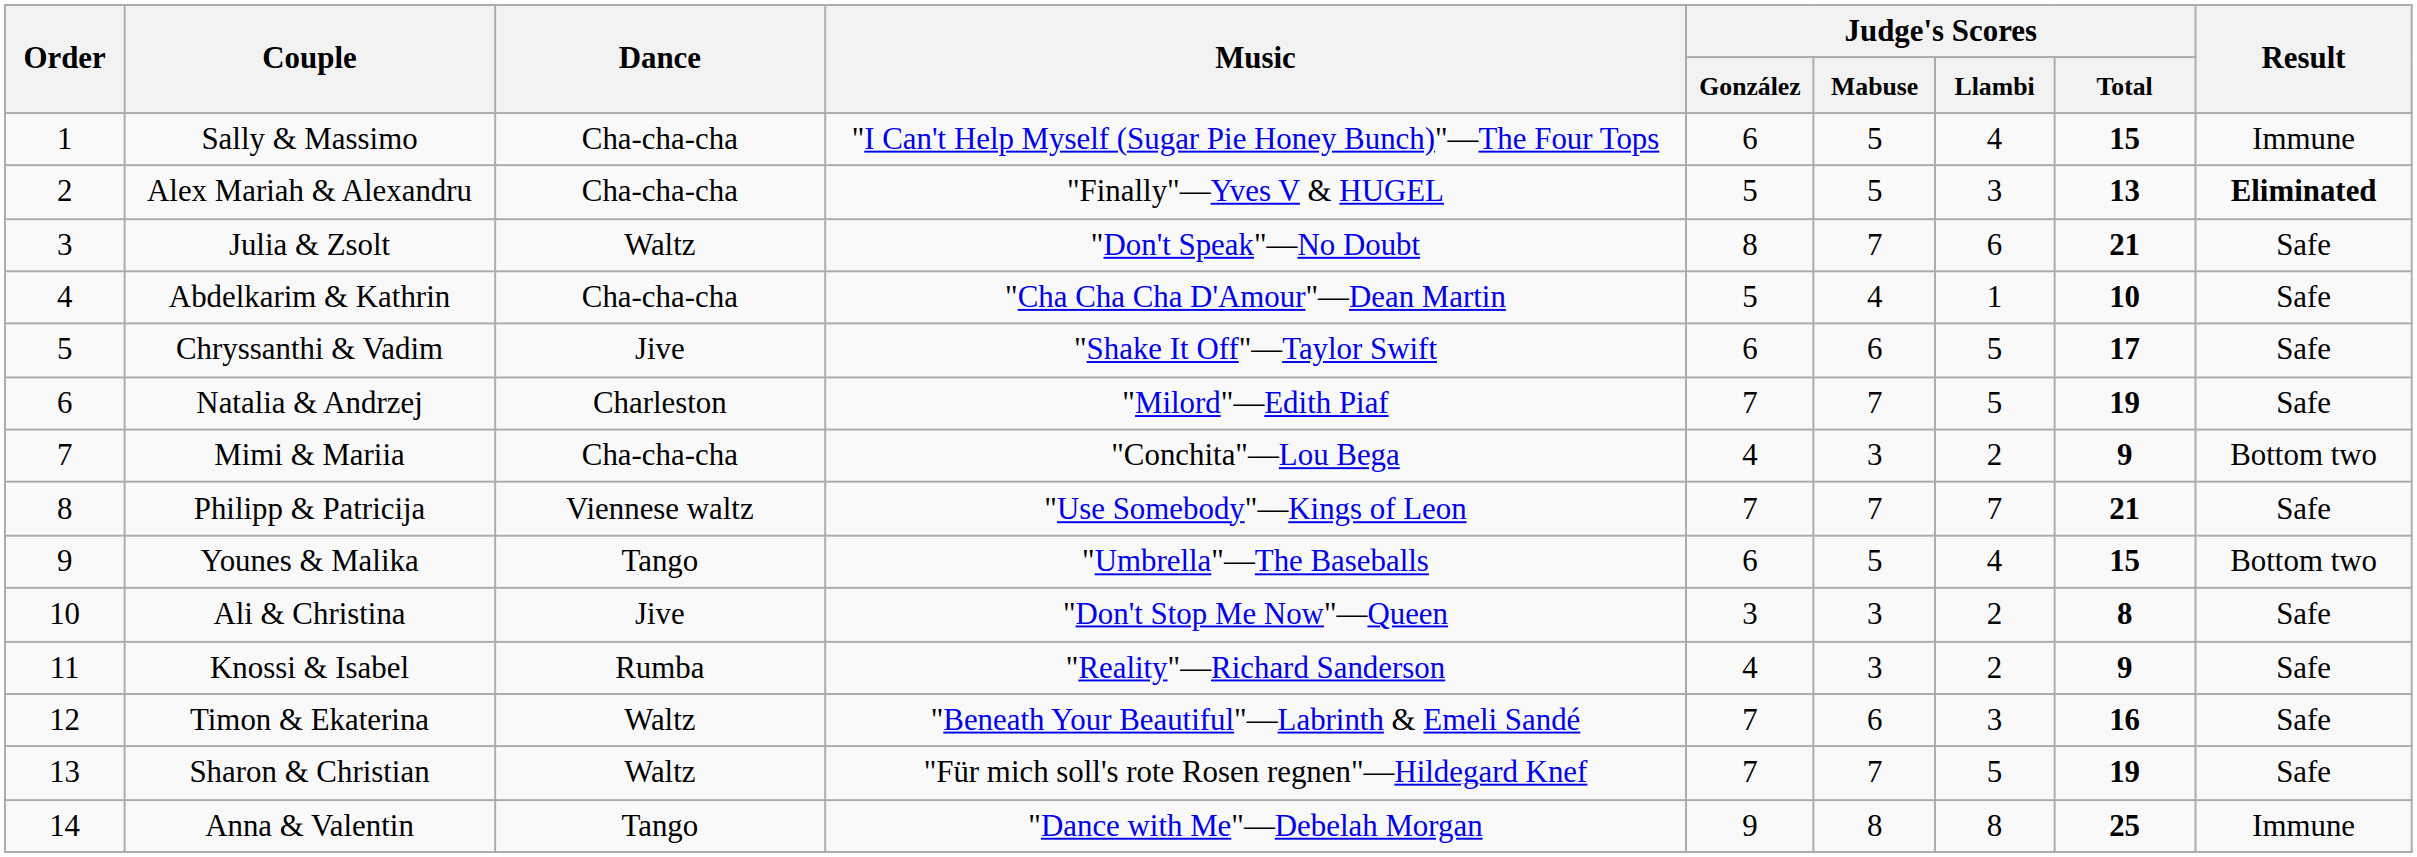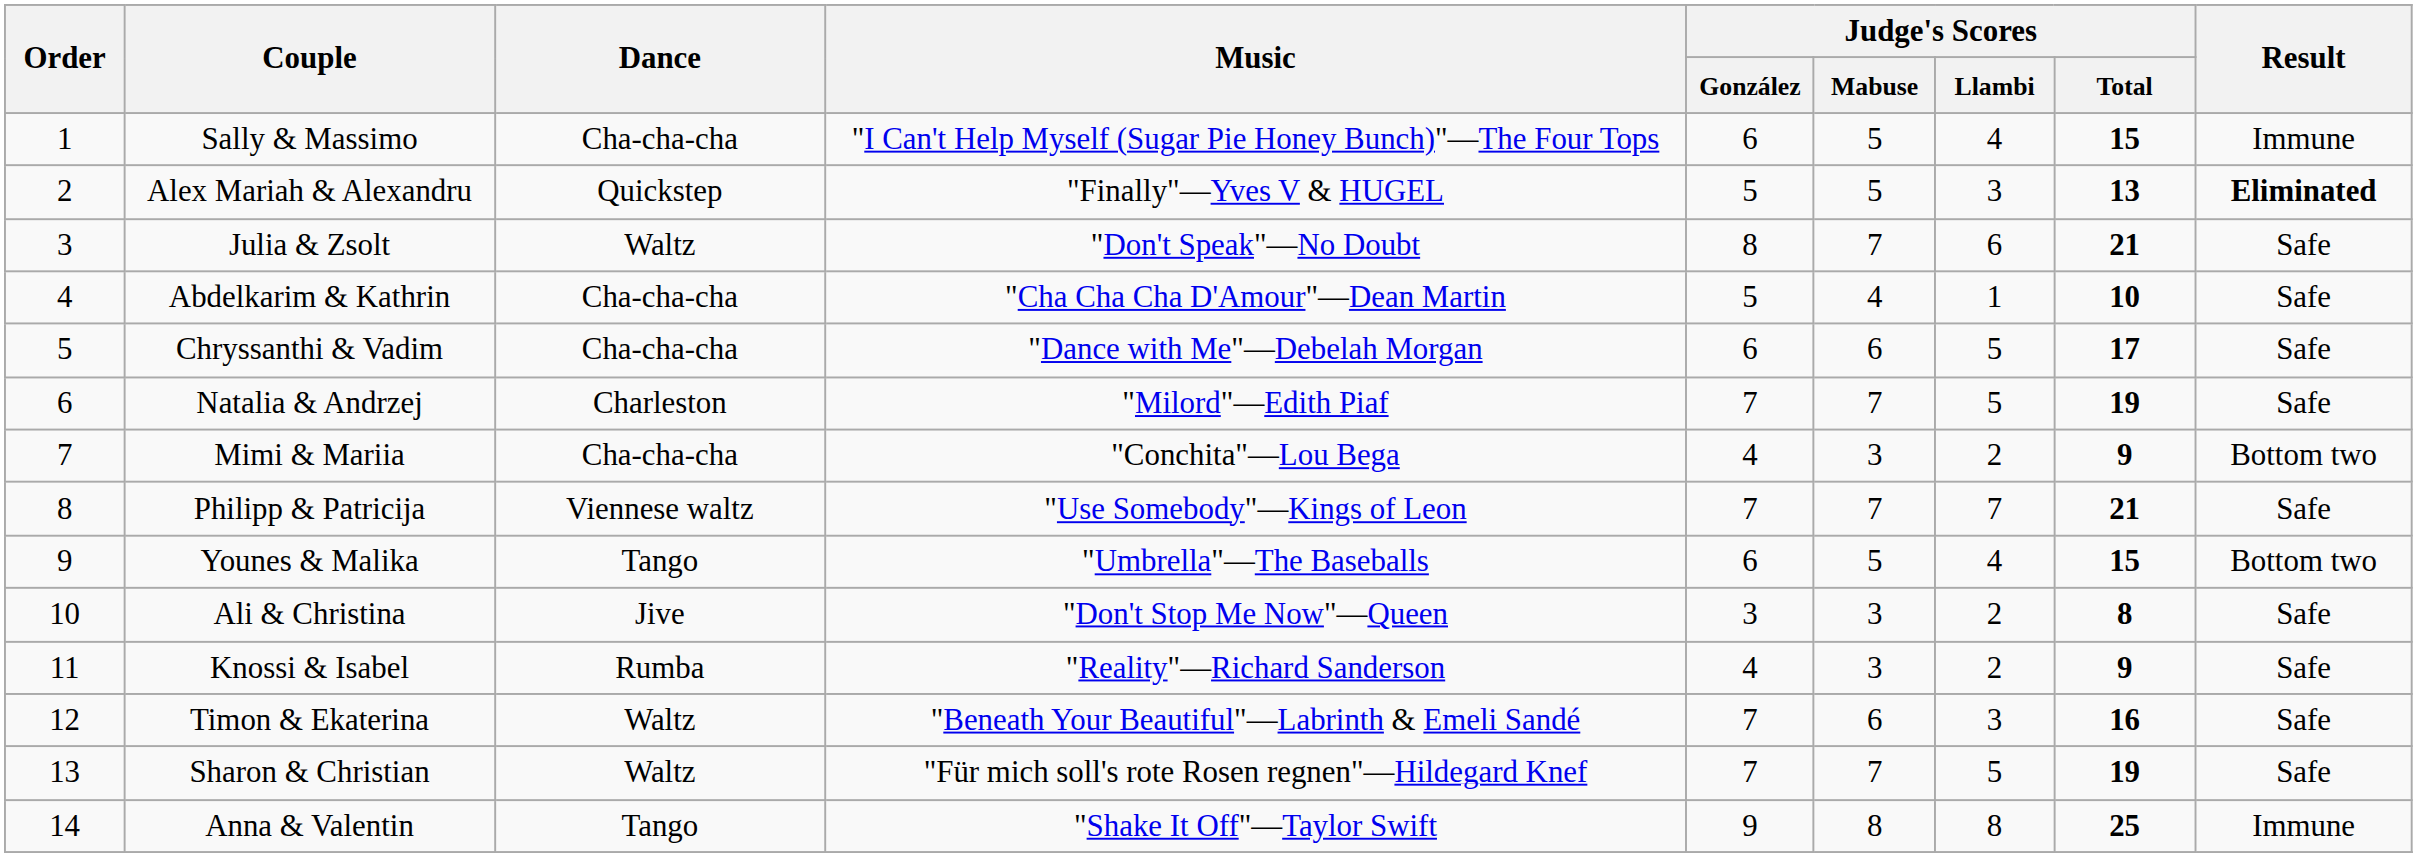 <table class="wikitable center sortable" style="text-align:center; font-size:100%; line-height:20px;">
 <tr>
 <th rowspan="2" style="width: 4em">Order</th>
 <th rowspan="2" style="width: 17em">Couple</th>
 <th rowspan="2" style="width: 15em">Dance</th>
 <th rowspan="2" style="width: 45em">Music</th>
 <th colspan="4">Judge's Scores</th>
 <th rowspan="2" style="width: 8em">Result</th>
 </tr>
 <tr>
 <th style="width: 4em"><small>González</small></th>
 <th style="width: 4em"><small>Mabuse</small></th>
 <th style="width: 4em"><small>Llambi</small></th>
 <th style="width: 6em"><small>Total</small></th>
 </tr>
 <tr>
 <td>1</td>
 <td>Sally & Massimo</td>
 <td>Cha-cha-cha</td>
 <td>"<a href='#'>I Can't Help Myself (Sugar Pie Honey Bunch)</a>"—<a href='#'>The Four Tops</a></td>
 <td>6</td>
 <td>5</td>
 <td>4</td>
 <td><strong>15</strong></td>
 <td>Immune</td>
 </tr>
 <tr>
 <td>2</td>
 <td>Alex Mariah & Alexandru</td>
-<td>Cha-cha-cha</td>
+<td>Quickstep</td>
 <td>"Finally"—<a href='#'>Yves V</a> & <a href='#'>HUGEL</a></td>
 <td>5</td>
 <td>5</td>
 <td>3</td>
 <td><strong>13</strong></td>
 <td><strong>Eliminated</strong></td>
 </tr>
 <tr>
 <td>3</td>
 <td>Julia & Zsolt</td>
 <td>Waltz</td>
 <td>"<a href='#'>Don't Speak</a>"—<a href='#'>No Doubt</a></td>
 <td>8</td>
 <td>7</td>
 <td>6</td>
 <td><strong>21</strong></td>
 <td>Safe</td>
 </tr>
 <tr>
 <td>4</td>
 <td>Abdelkarim & Kathrin</td>
 <td>Cha-cha-cha</td>
 <td>"<a href='#'>Cha Cha Cha D'Amour</a>"—<a href='#'>Dean Martin</a></td>
 <td>5</td>
 <td>4</td>
 <td>1</td>
 <td><strong>10</strong></td>
 <td>Safe</td>
 </tr>
 <tr>
 <td>5</td>
 <td>Chryssanthi & Vadim</td>
-<td>Jive</td>
-<td>"<a href='#'>Shake It Off</a>"—<a href='#'>Taylor Swift</a></td>
+<td>Cha-cha-cha</td>
+<td>"<a href='#'>Dance with Me</a>"—<a href='#'>Debelah Morgan</a></td>
 <td>6</td>
 <td>6</td>
 <td>5</td>
 <td><strong>17</strong></td>
 <td>Safe</td>
 </tr>
 <tr>
 <td>6</td>
 <td>Natalia & Andrzej</td>
 <td>Charleston</td>
 <td>"<a href='#'>Milord</a>"—<a href='#'>Edith Piaf</a></td>
 <td>7</td>
 <td>7</td>
 <td>5</td>
 <td><strong>19</strong></td>
 <td>Safe</td>
 </tr>
 <tr>
 <td>7</td>
 <td>Mimi & Mariia</td>
 <td>Cha-cha-cha</td>
 <td>"Conchita"—<a href='#'>Lou Bega</a></td>
 <td>4</td>
 <td>3</td>
 <td>2</td>
 <td><strong>9</strong></td>
 <td>Bottom two</td>
 </tr>
 <tr>
 <td>8</td>
 <td>Philipp & Patricija</td>
 <td>Viennese waltz</td>
 <td>"<a href='#'>Use Somebody</a>"—<a href='#'>Kings of Leon</a></td>
 <td>7</td>
 <td>7</td>
 <td>7</td>
 <td><strong>21</strong></td>
 <td>Safe</td>
 </tr>
 <tr>
 <td>9</td>
 <td>Younes & Malika</td>
 <td>Tango</td>
 <td>"<a href='#'>Umbrella</a>"—<a href='#'>The Baseballs</a></td>
 <td>6</td>
 <td>5</td>
 <td>4</td>
 <td><strong>15</strong></td>
 <td>Bottom two</td>
 </tr>
 <tr>
 <td>10</td>
 <td>Ali & Christina</td>
 <td>Jive</td>
 <td>"<a href='#'>Don't Stop Me Now</a>"—<a href='#'>Queen</a></td>
 <td>3</td>
 <td>3</td>
 <td>2</td>
 <td><strong>8</strong></td>
 <td>Safe</td>
 </tr>
 <tr>
 <td>11</td>
 <td>Knossi & Isabel</td>
 <td>Rumba</td>
 <td>"<a href='#'>Reality</a>"—<a href='#'>Richard Sanderson</a></td>
 <td>4</td>
 <td>3</td>
 <td>2</td>
 <td><strong>9</strong></td>
 <td>Safe</td>
 </tr>
 <tr>
 <td>12</td>
 <td>Timon & Ekaterina</td>
 <td>Waltz</td>
 <td>"<a href='#'>Beneath Your Beautiful</a>"—<a href='#'>Labrinth</a> & <a href='#'>Emeli Sandé</a></td>
 <td>7</td>
 <td>6</td>
 <td>3</td>
 <td><strong>16</strong></td>
 <td>Safe</td>
 </tr>
 <tr>
 <td>13</td>
 <td>Sharon & Christian</td>
 <td>Waltz</td>
 <td>"Für mich soll's rote Rosen regnen"—<a href='#'>Hildegard Knef</a></td>
 <td>7</td>
 <td>7</td>
 <td>5</td>
 <td><strong>19</strong></td>
 <td>Safe</td>
 </tr>
 <tr>
 <td>14</td>
 <td>Anna & Valentin</td>
 <td>Tango</td>
-<td>"<a href='#'>Dance with Me</a>"—<a href='#'>Debelah Morgan</a></td>
+<td>"<a href='#'>Shake It Off</a>"—<a href='#'>Taylor Swift</a></td>
 <td>9</td>
 <td>8</td>
 <td>8</td>
 <td><strong>25</strong></td>
 <td>Immune</td>
 </tr>
 <tr>
 </tr>
 </table>
